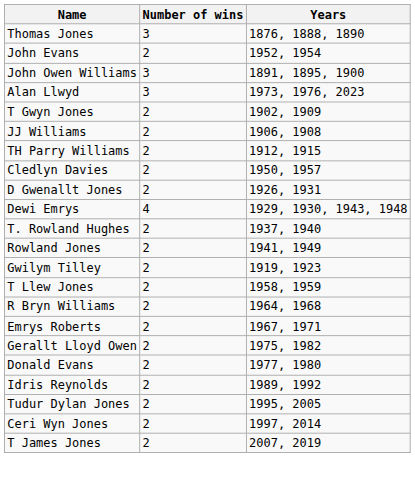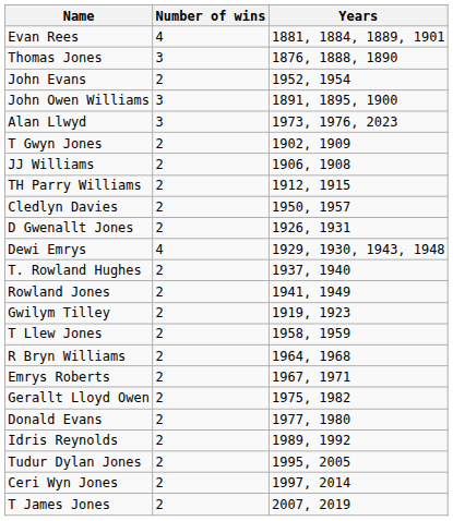 <table class="wikitable sortable">
 <tr>
 <th>Name</th>
 <th>Number of wins</th>
 <th>Years</th>
+</tr>
+<tr>
+<td>Evan Rees</td>
+<td>4</td>
+<td>1881, 1884, 1889, 1901</td>
 </tr>
 <tr>
 <td>Thomas Jones</td>
 <td>3</td>
 <td>1876, 1888, 1890</td>
 </tr>
 <tr>
 <td>John Evans</td>
 <td>2</td>
 <td>1952, 1954</td>
 </tr>
 <tr>
 <td>John Owen Williams</td>
 <td>3</td>
 <td>1891, 1895, 1900</td>
 </tr>
 <tr>
 <td>Alan Llwyd</td>
 <td>3</td>
 <td>1973, 1976, 2023</td>
 </tr>
 <tr>
 <td>T Gwyn Jones</td>
 <td>2</td>
 <td>1902, 1909</td>
 </tr>
 <tr>
 <td>JJ Williams</td>
 <td>2</td>
 <td>1906, 1908</td>
 </tr>
 <tr>
 <td>TH Parry Williams</td>
 <td>2</td>
 <td>1912, 1915</td>
 </tr>
 <tr>
 <td>Cledlyn Davies</td>
 <td>2</td>
 <td>1950, 1957</td>
 </tr>
 <tr>
 <td>D Gwenallt Jones</td>
 <td>2</td>
 <td>1926, 1931</td>
 </tr>
 <tr>
 <td>Dewi Emrys</td>
 <td>4</td>
 <td>1929, 1930, 1943, 1948</td>
 </tr>
 <tr>
 <td>T. Rowland Hughes</td>
 <td>2</td>
 <td>1937, 1940</td>
 </tr>
 <tr>
 <td>Rowland Jones</td>
 <td>2</td>
 <td>1941, 1949</td>
 </tr>
 <tr>
 <td>Gwilym Tilley</td>
 <td>2</td>
 <td>1919, 1923</td>
 </tr>
 <tr>
 <td>T Llew Jones</td>
 <td>2</td>
 <td>1958, 1959</td>
 </tr>
 <tr>
 <td>R Bryn Williams</td>
 <td>2</td>
 <td>1964, 1968</td>
 </tr>
 <tr>
 <td>Emrys Roberts</td>
 <td>2</td>
 <td>1967, 1971</td>
 </tr>
 <tr>
 <td>Gerallt Lloyd Owen</td>
 <td>2</td>
 <td>1975, 1982</td>
 </tr>
 <tr>
 <td>Donald Evans</td>
 <td>2</td>
 <td>1977, 1980</td>
 </tr>
 <tr>
 <td>Idris Reynolds</td>
 <td>2</td>
 <td>1989, 1992</td>
 </tr>
 <tr>
 <td>Tudur Dylan Jones</td>
 <td>2</td>
 <td>1995, 2005</td>
 </tr>
 <tr>
 <td>Ceri Wyn Jones</td>
 <td>2</td>
 <td>1997, 2014</td>
 </tr>
 <tr>
 <td>T James Jones</td>
 <td>2</td>
 <td>2007, 2019</td>
 </tr>
 </table>
